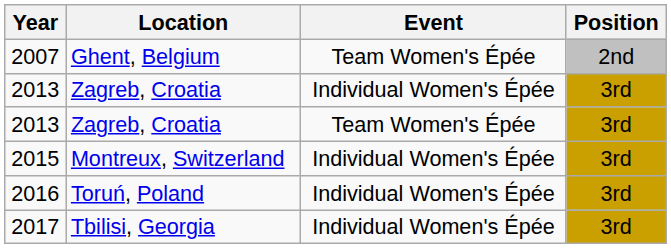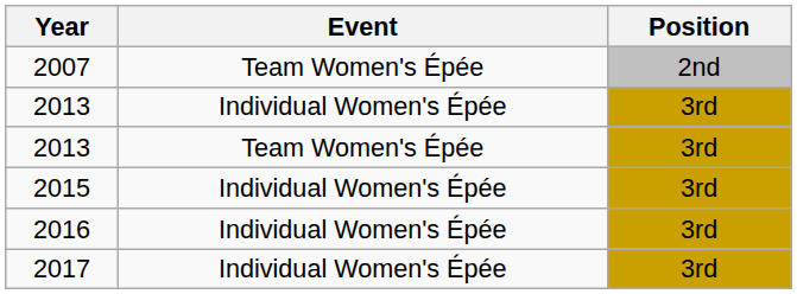 <table class="wikitable" width="50%" style="font-size:90%; text-align:center;">
 <tr>
 <th>Year</th>
-<th>Location</th>
 <th>Event</th>
 <th>Position</th>
 </tr>
 <tr>
 <td>2007</td>
-<td rowspan="1" align="left"> <a href='#'>Ghent</a>, <a href='#'>Belgium</a></td>
 <td>Team Women's Épée</td>
 <td bgcolor="silver">2nd</td>
 </tr>
 <tr>
 <td>2013</td>
-<td rowspan="1" align="left"> <a href='#'>Zagreb</a>, <a href='#'>Croatia</a></td>
 <td>Individual Women's Épée</td>
 <td bgcolor="caramel">3rd</td>
 </tr>
 <tr>
 <td>2013</td>
-<td rowspan="1" align="left"> <a href='#'>Zagreb</a>, <a href='#'>Croatia</a></td>
 <td>Team Women's Épée</td>
 <td bgcolor="caramel">3rd</td>
 </tr>
 <tr>
 <td rowspan="1">2015</td>
-<td rowspan="1" align="left"> <a href='#'>Montreux</a>, <a href='#'>Switzerland</a></td>
 <td>Individual Women's Épée</td>
 <td bgcolor="caramel">3rd</td>
 </tr>
 <tr>
 <td>2016</td>
-<td rowspan="1" align="left"> <a href='#'>Toruń</a>, <a href='#'>Poland</a></td>
 <td>Individual Women's Épée</td>
 <td bgcolor="caramel">3rd</td>
 </tr>
 <tr>
 <td>2017</td>
-<td rowspan="1" align="left"> <a href='#'>Tbilisi</a>, <a href='#'>Georgia</a></td>
 <td>Individual Women's Épée</td>
 <td bgcolor="caramel">3rd</td>
 </tr>
 </table>
